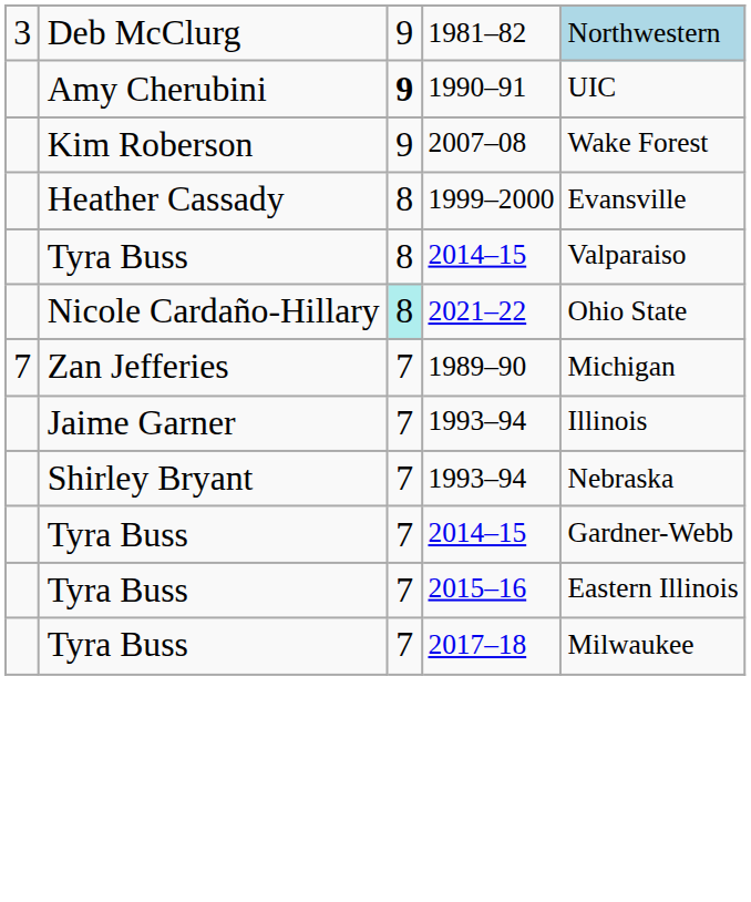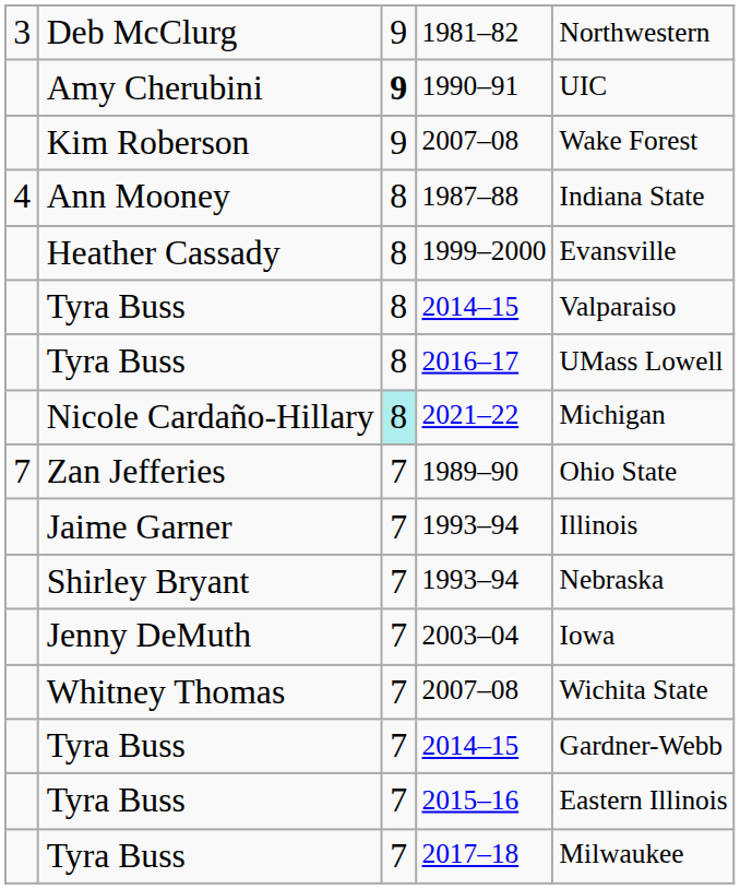 <table class="wikitable">
 <tr>
 </tr>
 <tr>
 <td>3</td>
 <td>Deb McClurg</td>
 <td>9</td>
 <td style="font-size:80%;">1981–82</td>
-<td style="background: lightblue; font-size:80%;">Northwestern</td>
+<td style="font-size:80%;">Northwestern</td>
 </tr>
 <tr>
 <td></td>
 <td>Amy Cherubini</td>
 <td><strong>9</strong></td>
 <td style="font-size:80%;">1990–91</td>
 <td style="font-size:80%;">UIC</td>
 </tr>
 <tr>
 <td></td>
 <td>Kim Roberson</td>
 <td>9</td>
 <td style="font-size:80%;">2007–08</td>
 <td style="font-size:80%;">Wake Forest</td>
+</tr>
+<tr>
+<td>4</td>
+<td>Ann Mooney</td>
+<td>8</td>
+<td style="font-size:80%;">1987–88</td>
+<td style="font-size:80%;">Indiana State</td>
 </tr>
 <tr>
 <td></td>
 <td>Heather Cassady</td>
 <td>8</td>
 <td style="font-size:80%;">1999–2000</td>
 <td style="font-size:80%;">Evansville</td>
 </tr>
 <tr>
 <td></td>
 <td>Tyra Buss</td>
 <td>8</td>
 <td style="font-size:80%;"><a href='#'>2014–15</a></td>
 <td style="font-size:80%;">Valparaiso</td>
 </tr>
 <tr>
 <td></td>
+<td>Tyra Buss</td>
+<td>8</td>
+<td style="font-size:80%;"><a href='#'>2016–17</a></td>
+<td style="font-size:80%;">UMass Lowell</td>
+</tr>
+<tr>
+<td></td>
 <td>Nicole Cardaño-Hillary</td>
 <td style="background: paleturquoise;">8</td>
 <td style="font-size:80%;"><a href='#'>2021–22</a></td>
-<td style="font-size:80%;">Ohio State</td>
+<td style="font-size:80%;">Michigan</td>
 </tr>
 <tr>
 <td>7</td>
 <td>Zan Jefferies</td>
 <td>7</td>
 <td style="font-size:80%;">1989–90</td>
-<td style="font-size:80%;">Michigan</td>
+<td style="font-size:80%;">Ohio State</td>
 </tr>
 <tr>
 <td></td>
 <td>Jaime Garner</td>
 <td>7</td>
 <td style="font-size:80%;">1993–94</td>
 <td style="font-size:80%;">Illinois</td>
 </tr>
 <tr>
 <td></td>
 <td>Shirley Bryant</td>
 <td>7</td>
 <td style="font-size:80%;">1993–94</td>
 <td style="font-size:80%;">Nebraska</td>
+</tr>
+<tr>
+<td></td>
+<td>Jenny DeMuth</td>
+<td>7</td>
+<td style="font-size:80%;">2003–04</td>
+<td style="font-size:80%;">Iowa</td>
+</tr>
+<tr>
+<td></td>
+<td>Whitney Thomas</td>
+<td>7</td>
+<td style="font-size:80%;">2007–08</td>
+<td style="font-size:80%;">Wichita State</td>
 </tr>
 <tr>
 <td></td>
 <td>Tyra Buss</td>
 <td>7</td>
 <td style="font-size:80%;"><a href='#'>2014–15</a></td>
 <td style="font-size:80%;">Gardner-Webb</td>
 </tr>
 <tr>
 <td></td>
 <td>Tyra Buss</td>
 <td>7</td>
 <td style="font-size:80%;"><a href='#'>2015–16</a></td>
 <td style="font-size:80%;">Eastern Illinois</td>
 </tr>
 <tr>
 <td></td>
 <td>Tyra Buss</td>
 <td>7</td>
 <td style="font-size:80%;"><a href='#'>2017–18</a></td>
 <td style="font-size:80%;">Milwaukee</td>
 </tr>
 </table>
